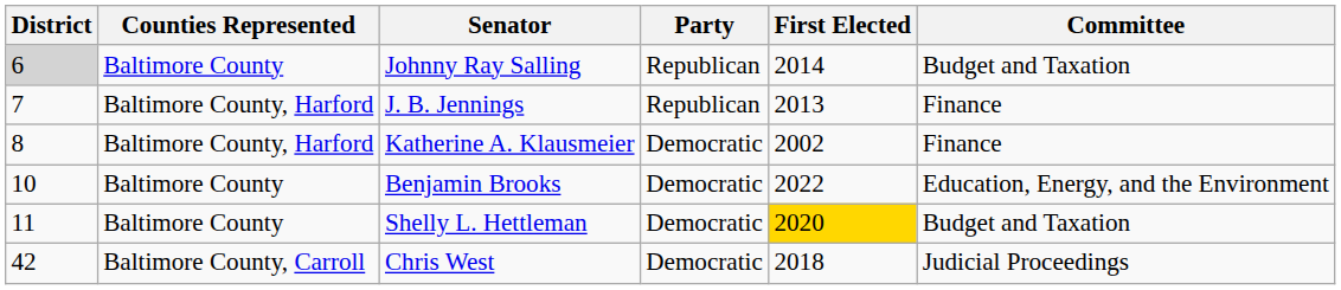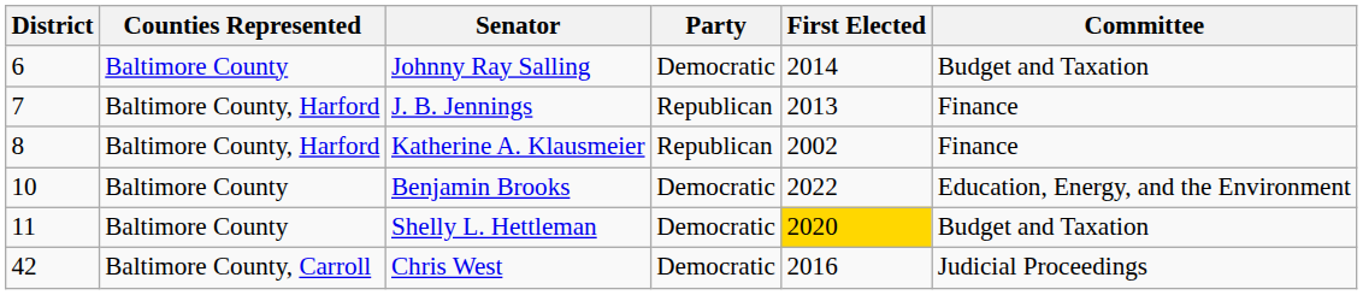 <table class="sortable wikitable">
 <tr>
 <th>District</th>
 <th>Counties Represented</th>
 <th>Senator</th>
 <th>Party</th>
 <th>First Elected</th>
 <th>Committee</th>
 </tr>
 <tr>
-<td style="background: lightgrey;">6</td>
+<td>6</td>
 <td><a href='#'>Baltimore County</a></td>
 <td> <a href='#'>Johnny Ray Salling</a></td>
-<td>Republican</td>
+<td>Democratic</td>
 <td>2014</td>
 <td>Budget and Taxation</td>
 </tr>
 <tr>
 <td>7</td>
 <td>Baltimore County, <a href='#'>Harford</a></td>
 <td> <a href='#'>J. B. Jennings</a></td>
 <td>Republican</td>
 <td>2013</td>
 <td>Finance</td>
 </tr>
 <tr>
 <td>8</td>
 <td>Baltimore County, <a href='#'>Harford</a></td>
 <td> <a href='#'>Katherine A. Klausmeier</a></td>
-<td>Democratic</td>
+<td>Republican</td>
 <td>2002</td>
 <td>Finance</td>
 </tr>
 <tr>
 <td>10</td>
 <td>Baltimore County</td>
 <td> <a href='#'>Benjamin Brooks</a></td>
 <td>Democratic</td>
 <td>2022</td>
 <td>Education, Energy, and the Environment</td>
 </tr>
 <tr>
 <td>11</td>
 <td>Baltimore County</td>
 <td> <a href='#'>Shelly L. Hettleman</a></td>
 <td>Democratic</td>
 <td style="background: gold;">2020</td>
 <td>Budget and Taxation</td>
 </tr>
 <tr>
 <td>42</td>
 <td>Baltimore County, <a href='#'>Carroll</a></td>
 <td> <a href='#'>Chris West</a></td>
 <td>Democratic</td>
-<td>2018</td>
+<td>2016</td>
 <td>Judicial Proceedings</td>
 </tr>
 </table>
